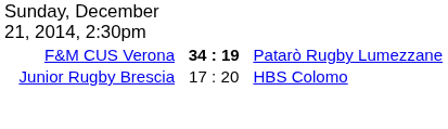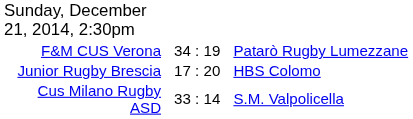 <table style="width:70%;" cellspacing="1">
 <tr>
 <th width=35%></th>
 <th width=15%></th>
 <th></th>
 </tr>
 <tr>
 <td>Sunday, December 21, 2014, 2:30pm</td>
 </tr>
 <tr style=font-size:90%>
 <td align=right><a href='#'>F&M CUS Verona</a></td>
-<td align=center><strong>34 : 19</strong></td>
+<td align=center>34 : 19</td>
 <td><a href='#'>Patarò Rugby Lumezzane</a></td>
 </tr>
 <tr style=font-size:90%>
 <td align=right><a href='#'>Junior Rugby Brescia</a></td>
 <td align=center>17 : 20</td>
 <td><a href='#'>HBS Colomo</a></td>
 </tr>
+<tr style=font-size:90%>
+<td align=right><a href='#'>Cus Milano Rugby ASD</a></td>
+<td align=center>33 : 14</td>
+<td><a href='#'>S.M. Valpolicella</a></td>
+</tr>
 </table>
